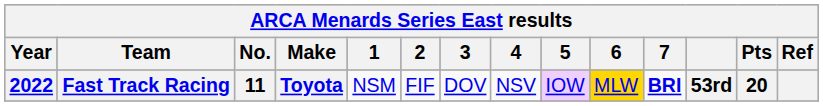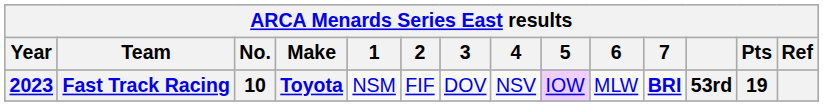 <table class="wikitable" style="text-align:center; font-size:75%">
 <tr>
 <th colspan="19"><a href='#'>ARCA Menards Series East</a> results</th>
 </tr>
 <tr>
 <th>Year</th>
 <th>Team</th>
 <th>No.</th>
 <th>Make</th>
 <th>1</th>
 <th>2</th>
 <th>3</th>
 <th>4</th>
 <th>5</th>
 <th>6</th>
 <th>7</th>
 <th></th>
 <th>Pts</th>
 <th>Ref</th>
 </tr>
 <tr>
-<th><a href='#'>2022</a></th>
+<th><a href='#'>2023</a></th>
 <th><a href='#'>Fast Track Racing</a></th>
-<th>11</th>
+<th>10</th>
 <th><a href='#'>Toyota</a></th>
 <td><a href='#'>NSM</a></td>
 <td><a href='#'>FIF</a></td>
 <td><a href='#'>DOV</a></td>
 <td><a href='#'>NSV</a></td>
 <td style="background:#EFCFFF;"><a href='#'>IOW</a><br></td>
-<td style="background: gold;"><a href='#'>MLW</a></td>
+<td><a href='#'>MLW</a></td>
 <td><strong><a href='#'>BRI</a></strong></td>
 <th>53rd</th>
-<th>20</th>
+<th>19</th>
 <th></th>
 </tr>
 </table>
